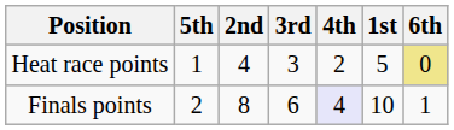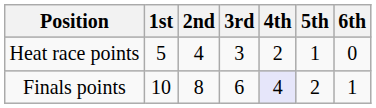 <table class="wikitable" style="font-size:85%; text-align:center;">
 <tr>
 <th>Position</th>
-<th>5th</th>
+<th>1st</th>
 <th>2nd</th>
 <th>3rd</th>
 <th>4th</th>
-<th>1st</th>
+<th>5th</th>
 <th>6th</th>
 </tr>
 <tr>
 <td>Heat race points</td>
-<td>1</td>
+<td>5</td>
 <td>4</td>
 <td>3</td>
 <td>2</td>
-<td>5</td>
-<td style="background: khaki;">0</td>
+<td>1</td>
+<td>0</td>
 </tr>
 <tr>
 <td>Finals points</td>
-<td>2</td>
+<td>10</td>
 <td>8</td>
 <td>6</td>
 <td style="background: lavender;">4</td>
-<td>10</td>
+<td>2</td>
 <td>1</td>
 </tr>
 </table>
